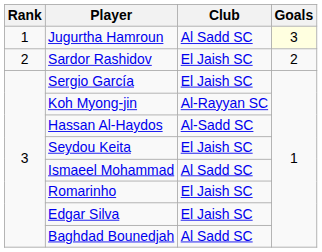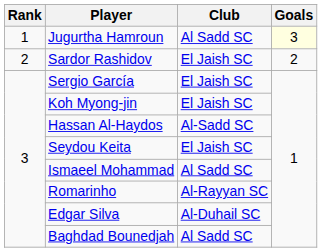 <table class="wikitable sortable" style="text-align:center">
 <tr>
 <th>Rank</th>
 <th>Player</th>
 <th>Club</th>
 <th>Goals</th>
 </tr>
 <tr>
 <td>1</td>
 <td align="left"> <a href='#'>Jugurtha Hamroun</a></td>
 <td align="left"><a href='#'>Al Sadd SC</a></td>
 <td style="background: lightyellow;">3</td>
 </tr>
 <tr>
 <td>2</td>
 <td align="left"> <a href='#'>Sardor Rashidov</a></td>
 <td align="left"><a href='#'>El Jaish SC</a></td>
 <td>2</td>
 </tr>
 <tr>
 <td rowspan="8">3</td>
 <td align="left"> <a href='#'>Sergio García</a></td>
 <td align="left"><a href='#'>El Jaish SC</a></td>
 <td rowspan="8">1</td>
 </tr>
 <tr>
 <td align="left"> <a href='#'>Koh Myong-jin</a></td>
-<td align="left"><a href='#'>Al-Rayyan SC</a></td>
+<td align="left"><a href='#'>El Jaish SC</a></td>
 </tr>
 <tr>
 <td align="left"> <a href='#'>Hassan Al-Haydos</a></td>
 <td align="left"><a href='#'>Al-Sadd SC</a></td>
 </tr>
 <tr>
 <td align="left"> <a href='#'>Seydou Keita</a></td>
 <td align="left"><a href='#'>El Jaish SC</a></td>
 </tr>
 <tr>
 <td align="left"> <a href='#'>Ismaeel Mohammad</a></td>
 <td align="left"><a href='#'>Al Sadd SC</a></td>
 </tr>
 <tr>
 <td align="left"> <a href='#'>Romarinho</a></td>
-<td align="left"><a href='#'>El Jaish SC</a></td>
+<td align="left"><a href='#'>Al-Rayyan SC</a></td>
 </tr>
 <tr>
 <td align="left"> <a href='#'>Edgar Silva</a></td>
-<td align="left"><a href='#'>El Jaish SC</a></td>
+<td align="left"><a href='#'>Al-Duhail SC</a></td>
 </tr>
 <tr>
 <td align="left"> <a href='#'>Baghdad Bounedjah</a></td>
 <td align="left"><a href='#'>Al Sadd SC</a></td>
 </tr>
 </table>
